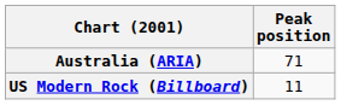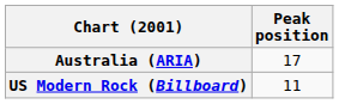 <table class="wikitable sortable plainrowheaders" style="text-align:center">
 <tr>
 <th scope="col">Chart (2001)</th>
 <th scope="col">Peak<br>position</th>
 </tr>
 <tr>
 <th scope="row">Australia (<a href='#'>ARIA</a>)</th>
-<td>71</td>
+<td>17</td>
 </tr>
 <tr>
 <th scope="row">US <a href='#'>Modern Rock</a> (<em><a href='#'>Billboard</a></em>)</th>
 <td>11</td>
 </tr>
 </table>
